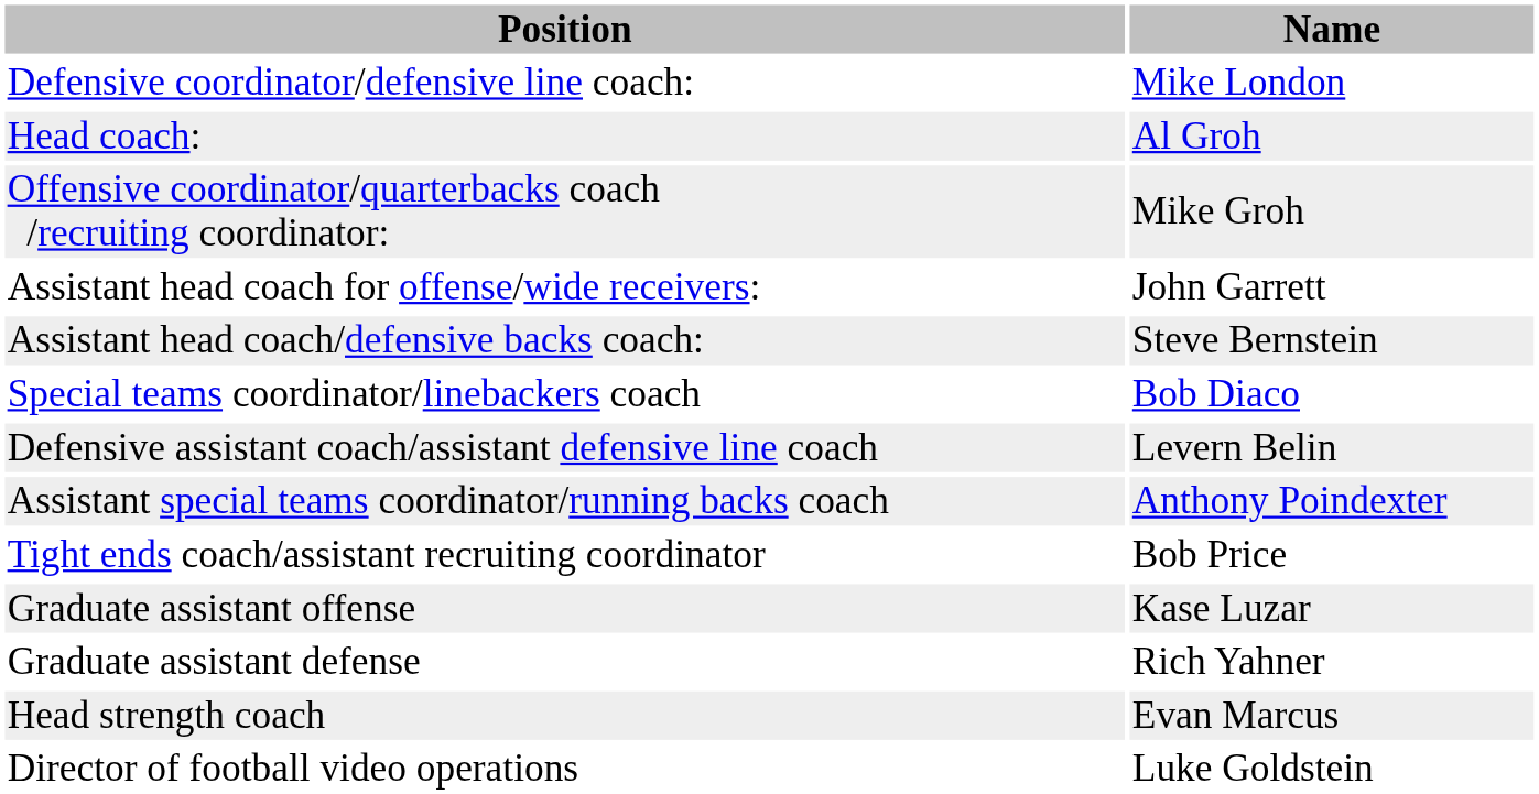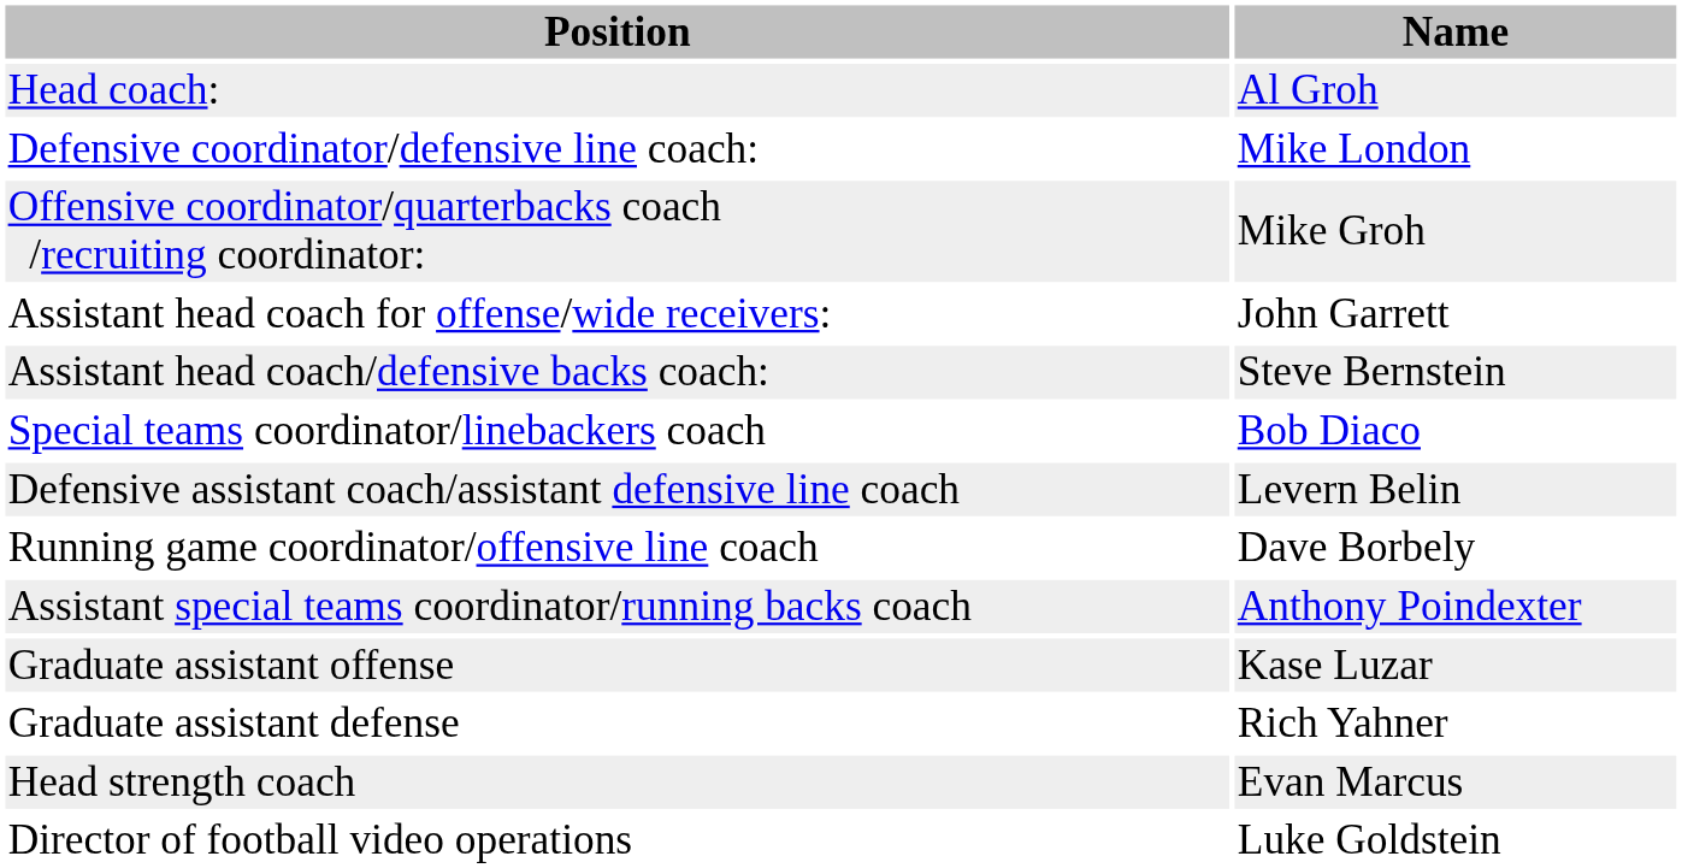 <table class="toccolours" width="50%">
 <tr>
 <th bgcolor=silver>Position</th>
 <th bgcolor=silver>Name</th>
 </tr>
+<tr bgcolor=#eeeeee>
+<td><a href='#'>Head coach</a>:</td>
+<td><a href='#'>Al Groh</a></td>
+</tr>
 <tr>
 <td><a href='#'>Defensive coordinator</a>/<a href='#'>defensive line</a> coach:</td>
 <td><a href='#'>Mike London</a></td>
-</tr>
-<tr bgcolor=#eeeeee>
-<td><a href='#'>Head coach</a>:</td>
-<td><a href='#'>Al Groh</a></td>
 </tr>
 <tr bgcolor=#eeeeee>
 <td><a href='#'>Offensive coordinator</a>/<a href='#'>quarterbacks</a> coach<br>  /<a href='#'>recruiting</a> coordinator:</td>
 <td>Mike Groh</td>
 </tr>
 <tr>
 <td>Assistant head coach for <a href='#'>offense</a>/<a href='#'>wide receivers</a>:</td>
 <td>John Garrett</td>
 </tr>
 <tr bgcolor=#eeeeee>
 <td>Assistant head coach/<a href='#'>defensive backs</a> coach:</td>
 <td>Steve Bernstein</td>
 </tr>
 <tr>
 <td><a href='#'>Special teams</a> coordinator/<a href='#'>linebackers</a> coach</td>
 <td><a href='#'>Bob Diaco</a></td>
 </tr>
 <tr bgcolor=#eeeeee>
 <td>Defensive assistant coach/assistant <a href='#'>defensive line</a> coach</td>
 <td>Levern Belin</td>
 </tr>
+<tr>
+<td>Running game coordinator/<a href='#'>offensive line</a> coach</td>
+<td>Dave Borbely</td>
+</tr>
 <tr bgcolor=#eeeeee>
 <td>Assistant <a href='#'>special teams</a> coordinator/<a href='#'>running backs</a> coach</td>
 <td><a href='#'>Anthony Poindexter</a></td>
-</tr>
-<tr>
-<td><a href='#'>Tight ends</a> coach/assistant recruiting coordinator</td>
-<td>Bob Price</td>
 </tr>
 <tr bgcolor=#eeeeee>
 <td>Graduate assistant offense</td>
 <td>Kase Luzar</td>
 </tr>
 <tr>
 <td>Graduate assistant defense</td>
 <td>Rich Yahner</td>
 </tr>
 <tr bgcolor=#eeeeee>
 <td>Head strength coach</td>
 <td>Evan Marcus</td>
 </tr>
 <tr>
 <td>Director of football video operations</td>
 <td>Luke Goldstein</td>
 </tr>
 </table>
